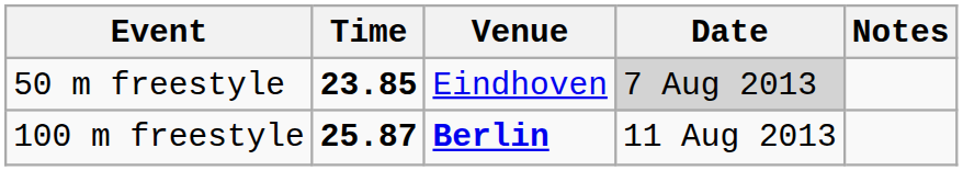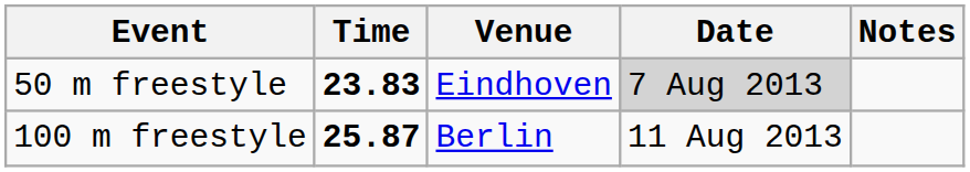 <table class="wikitable">
 <tr>
 <th>Event</th>
 <th>Time</th>
 <th>Venue</th>
 <th>Date</th>
 <th>Notes</th>
 </tr>
 <tr>
 <td>50 m freestyle</td>
-<td><strong>23.85</strong></td>
+<td><strong>23.83</strong></td>
 <td><a href='#'>Eindhoven</a></td>
 <td style="background: lightgrey;">7 Aug 2013</td>
 <td></td>
 </tr>
 <tr>
 <td>100 m freestyle</td>
 <td><strong>25.87</strong></td>
-<td><strong><a href='#'>Berlin</a></strong></td>
+<td><a href='#'>Berlin</a></td>
 <td>11 Aug 2013</td>
 <td></td>
 </tr>
 </table>
